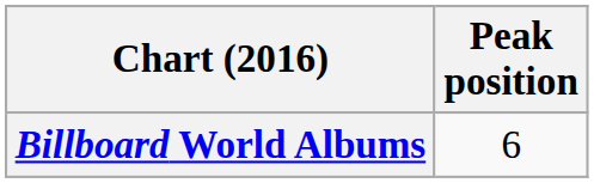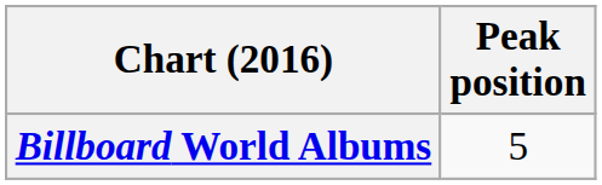 <table class="wikitable plainrowheaders sortable" style="text-align:center;">
 <tr>
 <th scope="col">Chart (2016)</th>
 <th scope="col">Peak<br>position</th>
 </tr>
 <tr>
 <th scope="row"><a href='#'><em>Billboard</em> World Albums</a></th>
-<td style="text-align:center;">6</td>
+<td style="text-align:center;">5</td>
 </tr>
 </table>
